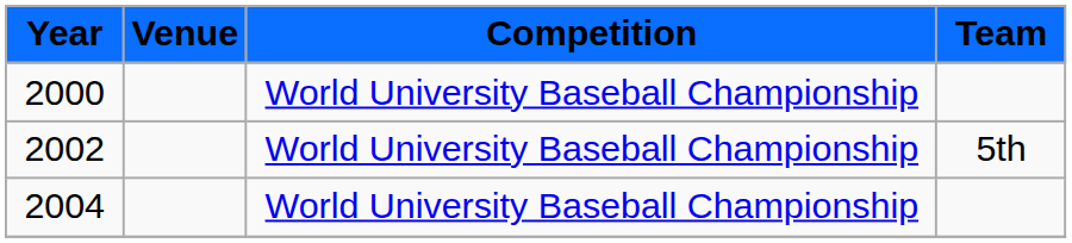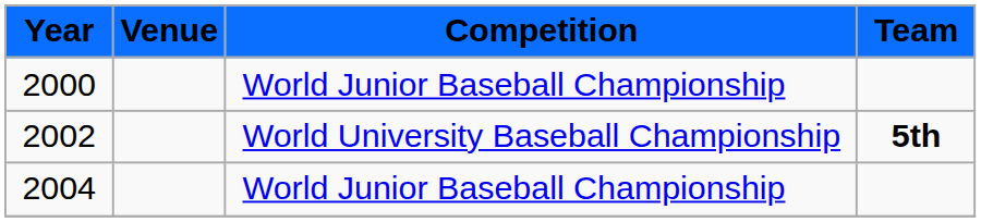 <table class="wikitable">
 <tr>
 <th style="background:#0A6EFF"><span>Year</span></th>
 <th style="background:#0A6EFF"><span>Venue</span></th>
 <th style="background:#0A6EFF"><span>Competition</span></th>
 <th style="background:#0A6EFF"><span> Team </span></th>
 </tr>
 <tr>
 <td> 2000 </td>
 <td> </td>
-<td> <a href='#'>World University Baseball Championship</a> </td>
+<td> <a href='#'>World Junior Baseball Championship</a></td>
 <td style="text-align:center"></td>
 </tr>
 <tr>
 <td> 2002 </td>
 <td> </td>
 <td> <a href='#'>World University Baseball Championship</a> </td>
-<td style="text-align:center">5th</td>
+<td style="text-align:center"><strong>5th</strong></td>
 </tr>
 <tr>
 <td> 2004 </td>
 <td>  </td>
-<td> <a href='#'>World University Baseball Championship</a> </td>
+<td> <a href='#'>World Junior Baseball Championship</a></td>
 <td style="text-align:center"></td>
 </tr>
 <tr>
 </tr>
 </table>
